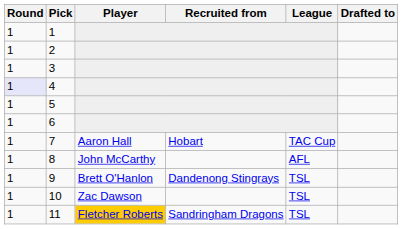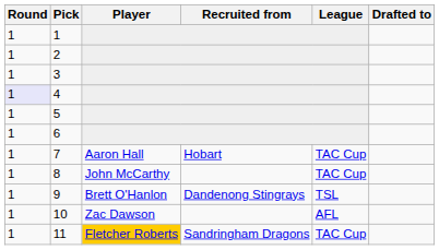 <table class="wikitable sortable">
 <tr>
 <th>Round</th>
 <th>Pick</th>
 <th>Player</th>
 <th>Recruited from</th>
 <th>League</th>
 <th>Drafted to</th>
 </tr>
 <tr>
 <td>1</td>
 <td>1</td>
 <td colspan="3"  style="text-align:center; background:#efefef;"><em></em></td>
 <td></td>
 </tr>
 <tr>
 <td>1</td>
 <td>2</td>
 <td colspan="3"  style="text-align:center; background:#efefef;"><em></em></td>
 <td></td>
 </tr>
 <tr>
 <td>1</td>
 <td>3</td>
 <td colspan="3"  style="text-align:center; background:#efefef;"><em></em></td>
 <td></td>
 </tr>
 <tr>
 <td style="background: lavender;">1</td>
 <td>4</td>
 <td colspan="3"  style="text-align:center; background:#efefef;"><em></em></td>
 <td></td>
 </tr>
 <tr>
 <td>1</td>
 <td>5</td>
 <td colspan="3"  style="text-align:center; background:#efefef;"><em></em></td>
 <td></td>
 </tr>
 <tr>
 <td>1</td>
 <td>6</td>
 <td colspan="3"  style="text-align:center; background:#efefef;"><em></em></td>
 <td></td>
 </tr>
 <tr>
 <td>1</td>
 <td>7</td>
 <td><a href='#'>Aaron Hall</a></td>
 <td><a href='#'>Hobart</a></td>
 <td><a href='#'>TAC Cup</a></td>
 <td></td>
 </tr>
 <tr>
 <td>1</td>
 <td>8</td>
 <td><a href='#'>John McCarthy</a></td>
 <td></td>
-<td><a href='#'>AFL</a></td>
+<td><a href='#'>TAC Cup</a></td>
 <td></td>
 </tr>
 <tr>
 <td>1</td>
 <td>9</td>
 <td><a href='#'>Brett O'Hanlon</a></td>
 <td><a href='#'>Dandenong Stingrays</a></td>
 <td><a href='#'>TSL</a></td>
 <td></td>
 </tr>
 <tr>
 <td>1</td>
 <td>10</td>
 <td><a href='#'>Zac Dawson</a></td>
 <td></td>
-<td><a href='#'>TSL</a></td>
+<td><a href='#'>AFL</a></td>
 <td></td>
 </tr>
 <tr>
 <td>1</td>
 <td>11</td>
 <td bgcolor="#FFCC00"><a href='#'>Fletcher Roberts</a></td>
 <td><a href='#'>Sandringham Dragons</a></td>
-<td><a href='#'>TSL</a></td>
+<td><a href='#'>TAC Cup</a></td>
 <td></td>
 </tr>
 </table>
